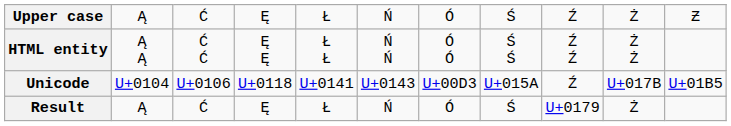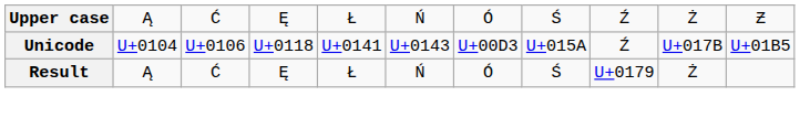 <table class="wikitable">
 <tr style="text-align:center; border-top:1px solid #999;">
 <th>Upper case</th>
 <td>Ą</td>
 <td>Ć</td>
 <td>Ę</td>
 <td>Ł</td>
 <td>Ń</td>
 <td>Ó</td>
 <td>Ś</td>
 <td>Ź</td>
 <td>Ż</td>
 <td>Ƶ</td>
-</tr>
-<tr style="text-align:center; border-bottom:1px solid #999;">
-<th>HTML entity</th>
-<td>&#260;<br>&Aogon;</td>
-<td>&#262;<br>&Cacute;</td>
-<td>&#280;<br>&Eogon;</td>
-<td>&#321;<br>&Lstrok;</td>
-<td>&#323;<br>&Nacute;</td>
-<td>&#211;<br>&Oacute;</td>
-<td>&#346;<br>&Sacute;</td>
-<td>&#377;<br>&Zacute;</td>
-<td>&#379;<br>&Zdot;</td>
-<td></td>
 </tr>
 <tr style="text-align:center; border-bottom:1px solid #999;">
 <th>Unicode</th>
 <td><a href='#'>U+</a>0104</td>
 <td><a href='#'>U+</a>0106</td>
 <td><a href='#'>U+</a>0118</td>
 <td><a href='#'>U+</a>0141</td>
 <td><a href='#'>U+</a>0143</td>
 <td><a href='#'>U+</a>00D3</td>
 <td><a href='#'>U+</a>015A</td>
 <td>Ź</td>
 <td><a href='#'>U+</a>017B</td>
 <td><a href='#'>U+</a>01B5</td>
 </tr>
 <tr style="text-align:center; border-bottom:1px solid #999;">
 <th>Result</th>
 <td>Ą</td>
 <td>Ć</td>
 <td>Ę</td>
 <td>Ł</td>
 <td>Ń</td>
 <td>Ó</td>
 <td>Ś</td>
 <td><a href='#'>U+</a>0179</td>
 <td>Ż</td>
 <td></td>
 </tr>
 </table>
